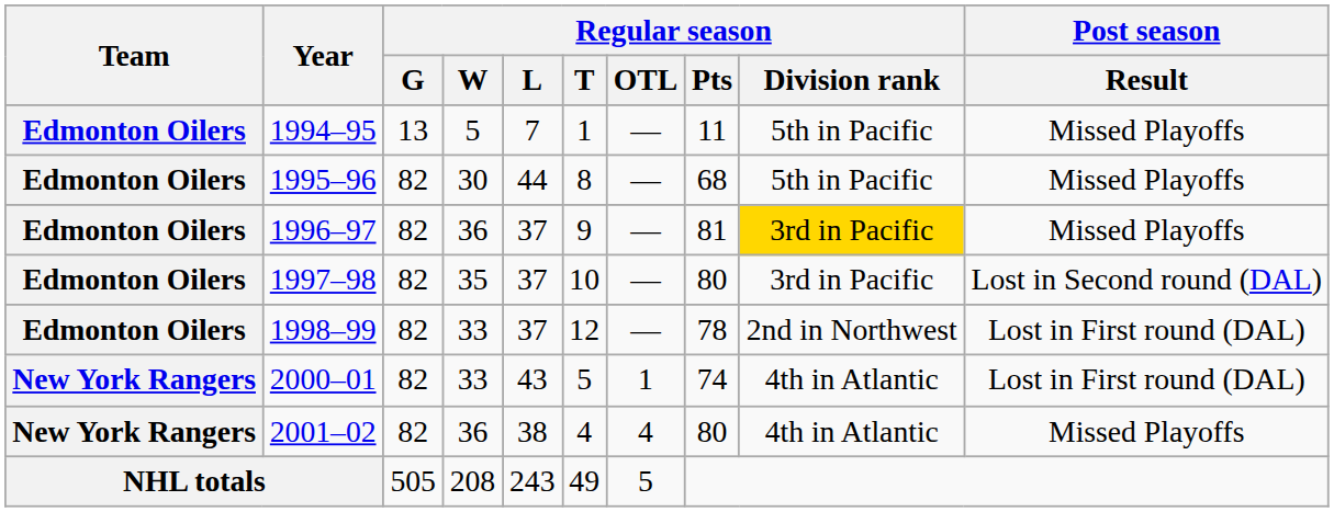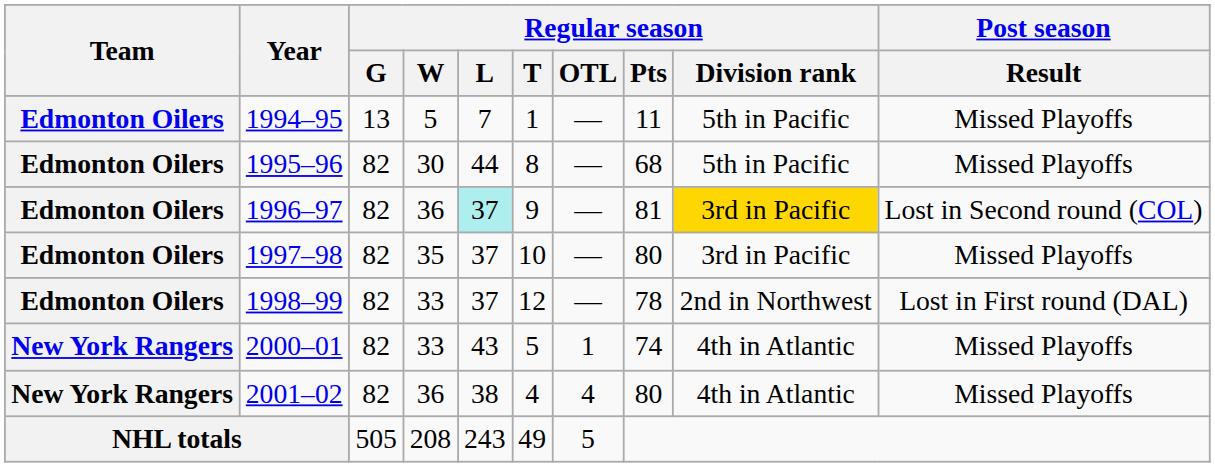 <table class="wikitable" style="font-size: 95%; text-align:center;">
 <tr>
 <th rowspan="2">Team</th>
 <th rowspan="2">Year</th>
 <th colspan="7"><a href='#'>Regular season</a></th>
 <th colspan="1"><a href='#'>Post season</a></th>
 </tr>
 <tr>
 <th>G</th>
 <th>W</th>
 <th>L</th>
 <th>T</th>
 <th>OTL</th>
 <th>Pts</th>
 <th>Division rank</th>
 <th>Result</th>
 </tr>
 <tr>
 <th><a href='#'>Edmonton Oilers</a></th>
 <td><a href='#'>1994–95</a></td>
 <td>13</td>
 <td>5</td>
 <td>7</td>
 <td>1</td>
 <td>—</td>
 <td>11</td>
 <td>5th in Pacific</td>
 <td>Missed Playoffs</td>
 </tr>
 <tr>
 <th>Edmonton Oilers</th>
 <td><a href='#'>1995–96</a></td>
 <td>82</td>
 <td>30</td>
 <td>44</td>
 <td>8</td>
 <td>—</td>
 <td>68</td>
 <td>5th in Pacific</td>
 <td>Missed Playoffs</td>
 </tr>
 <tr>
 <th>Edmonton Oilers</th>
 <td><a href='#'>1996–97</a></td>
 <td>82</td>
 <td>36</td>
-<td>37</td>
+<td style="background: paleturquoise;">37</td>
 <td>9</td>
 <td>—</td>
 <td>81</td>
 <td style="background: gold;">3rd in Pacific</td>
-<td>Missed Playoffs</td>
+<td>Lost in Second round (<a href='#'>COL</a>)</td>
 </tr>
 <tr>
 <th>Edmonton Oilers</th>
 <td><a href='#'>1997–98</a></td>
 <td>82</td>
 <td>35</td>
 <td>37</td>
 <td>10</td>
 <td>—</td>
 <td>80</td>
 <td>3rd in Pacific</td>
-<td>Lost in Second round (<a href='#'>DAL</a>)</td>
+<td>Missed Playoffs</td>
 </tr>
 <tr>
 <th>Edmonton Oilers</th>
 <td><a href='#'>1998–99</a></td>
 <td>82</td>
 <td>33</td>
 <td>37</td>
 <td>12</td>
 <td>—</td>
 <td>78</td>
 <td>2nd in Northwest</td>
 <td>Lost in First round (DAL)</td>
 </tr>
 <tr>
 <th><a href='#'>New York Rangers</a></th>
 <td><a href='#'>2000–01</a></td>
 <td>82</td>
 <td>33</td>
 <td>43</td>
 <td>5</td>
 <td>1</td>
 <td>74</td>
 <td>4th in Atlantic</td>
-<td>Lost in First round (DAL)</td>
+<td>Missed Playoffs</td>
 </tr>
 <tr>
 <th>New York Rangers</th>
 <td><a href='#'>2001–02</a></td>
 <td>82</td>
 <td>36</td>
 <td>38</td>
 <td>4</td>
 <td>4</td>
 <td>80</td>
 <td>4th in Atlantic</td>
 <td>Missed Playoffs</td>
 </tr>
 <tr>
 <th colspan="2">NHL totals</th>
 <td>505</td>
 <td>208</td>
 <td>243</td>
 <td>49</td>
 <td>5</td>
 </tr>
 </table>
